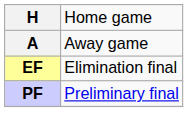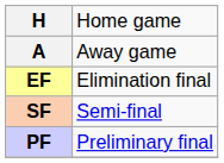 <table class="wikitable plainrowheaders" style="font-size:90%;">
 <tr>
 <th scope=row><strong>H</strong></th>
 <td>Home game</td>
 </tr>
 <tr>
 <th scope=row><strong>A</strong></th>
 <td>Away game</td>
 </tr>
 <tr>
 <th scope=row style="background:#ff9; border:1px solid #aaa; width:3em;">EF</th>
 <td>Elimination final</td>
 </tr>
 <tr>
+<th scope=row style="background:#FBCEB1; border:1px solid #aaa; width:3em;">SF</th>
+<td><a href='#'>Semi-final</a></td>
+</tr>
+<tr>
 <th scope=row style="background:#CCCCFF; border:1px solid #aaa; width:3em;">PF</th>
 <td><a href='#'>Preliminary final</a></td>
 </tr>
 <tr>
 </tr>
 </table>
